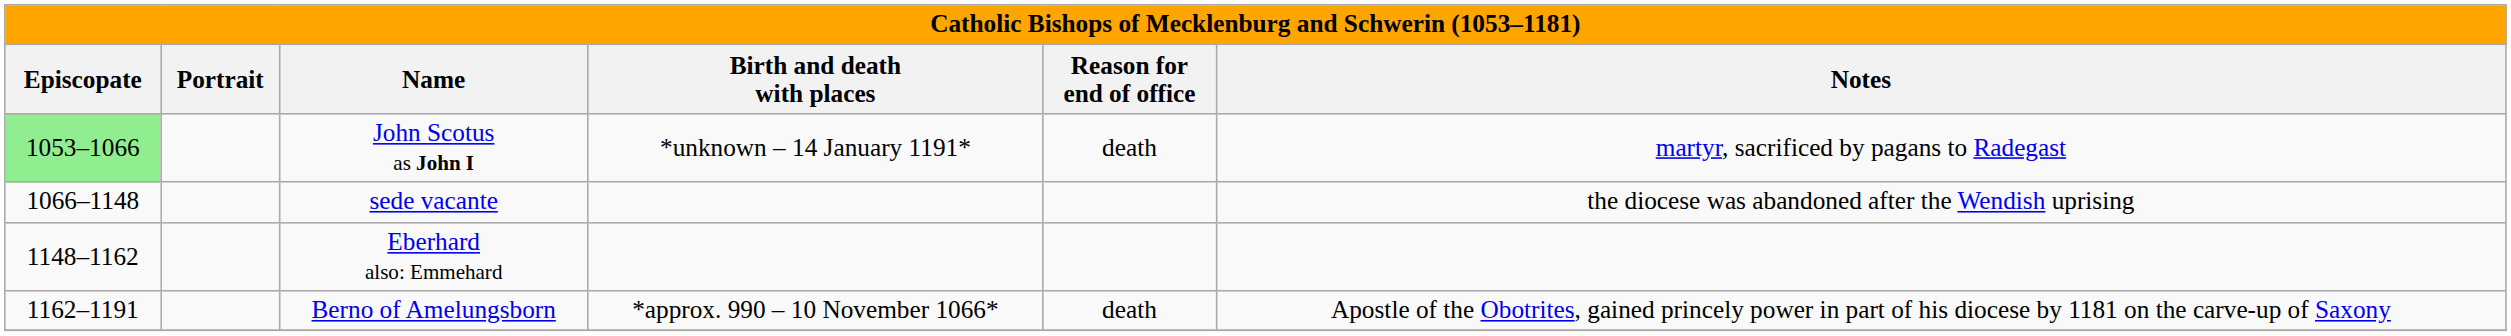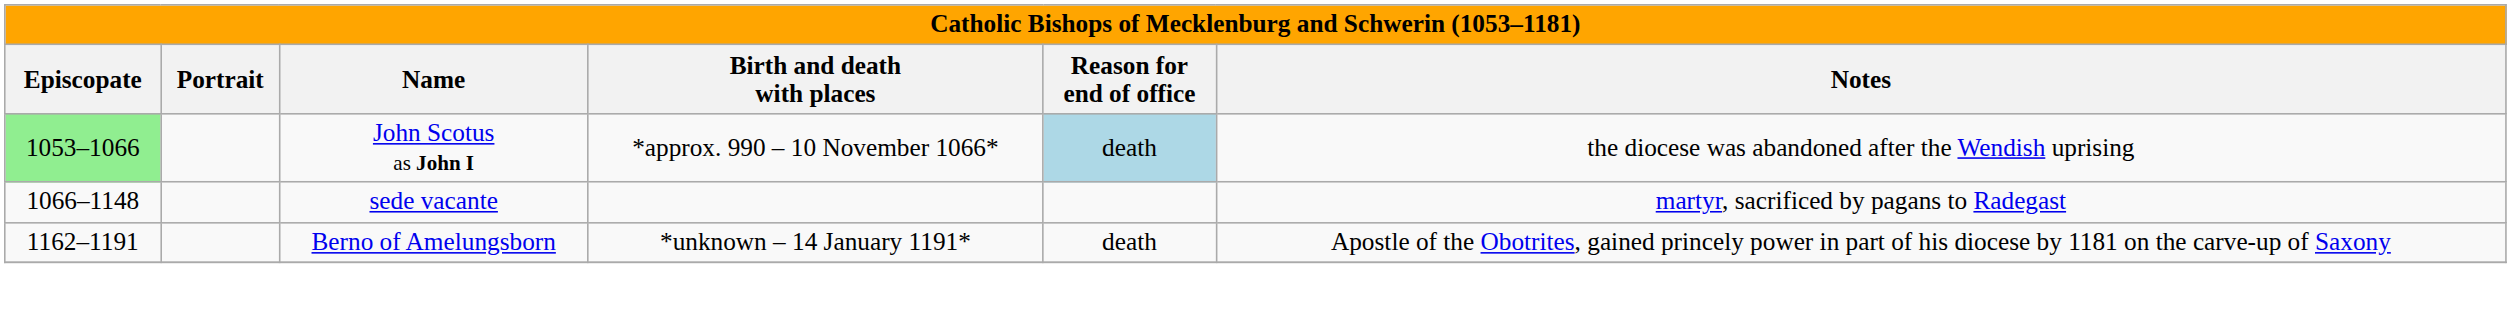 <table width=100% class="wikitable">
 <tr>
 <td colspan="6" bgcolor=orange align=center><strong><span>Catholic Bishops of Mecklenburg and Schwerin (1053–1181)</span></strong></td>
 </tr>
 <tr>
 <th>Episcopate</th>
 <th>Portrait</th>
 <th>Name</th>
 <th>Birth and death<br>with places</th>
 <th>Reason for <br>end of office</th>
 <th>Notes</th>
 </tr>
 <tr>
 <td align=center style="background: lightgreen;">1053–1066</td>
 <td align=center></td>
 <td align="center"><a href='#'>John Scotus</a><br><small>as <strong>John I</strong></small></td>
-<td align="center">*unknown – 14 January 1191*</td>
-<td align="center">death</td>
-<td align="center"><a href='#'>martyr</a>, sacrificed by pagans to <a href='#'>Radegast</a></td>
+<td align="center">*approx. 990 – 10 November 1066*</td>
+<td align="center" style="background: lightblue;">death</td>
+<td align="center">the diocese was abandoned after the <a href='#'>Wendish</a> uprising</td>
 </tr>
 <tr>
 <td align=center>1066–1148</td>
 <td align=center></td>
 <td align="center"><a href='#'>sede vacante</a></td>
 <td align="center"></td>
 <td align="center"></td>
-<td align="center">the diocese was abandoned after the <a href='#'>Wendish</a> uprising</td>
-</tr>
-<tr>
-<td align=center>1148–1162</td>
-<td align=center></td>
-<td align="center"><a href='#'>Eberhard</a><br><small>also: Emmehard</small></td>
-<td align="center"></td>
-<td align="center"></td>
-<td align="center"></td>
+<td align="center"><a href='#'>martyr</a>, sacrificed by pagans to <a href='#'>Radegast</a></td>
 </tr>
 <tr>
 <td align=center>1162–1191</td>
 <td align=center></td>
 <td align="center"><a href='#'>Berno of Amelungsborn</a><br><small></small></td>
-<td align="center">*approx. 990 – 10 November 1066*</td>
+<td align="center">*unknown – 14 January 1191*</td>
 <td align="center">death</td>
 <td align="center">Apostle of the <a href='#'>Obotrites</a>, gained princely power in part of his diocese by 1181 on the carve-up of <a href='#'>Saxony</a></td>
 </tr>
 <tr>
 </tr>
 </table>
